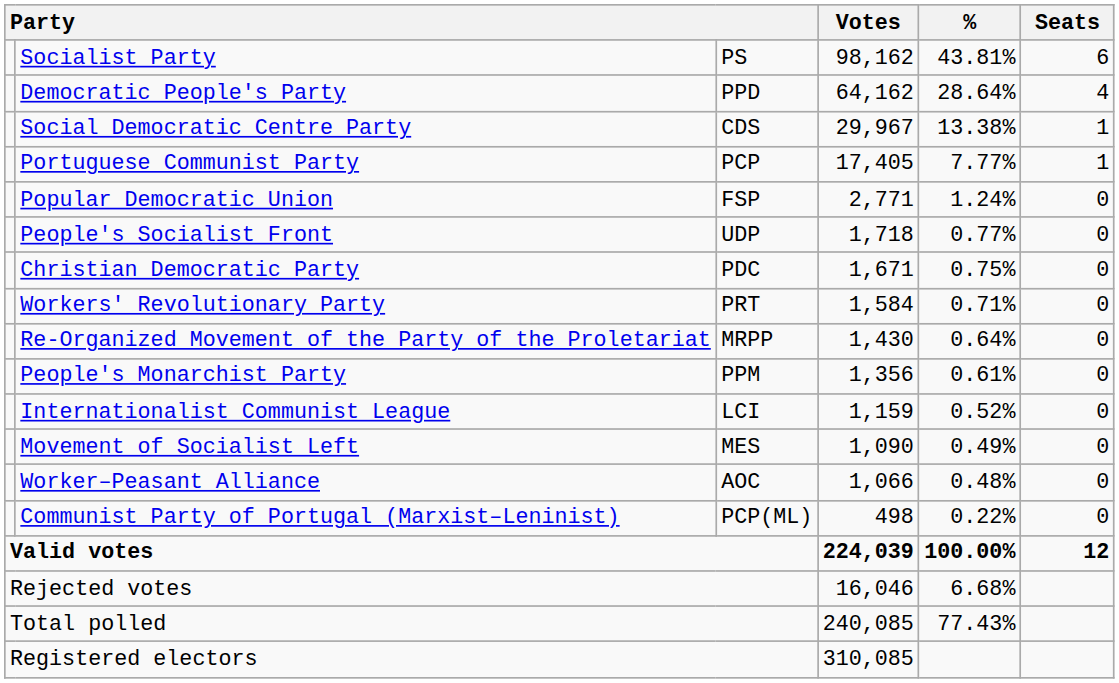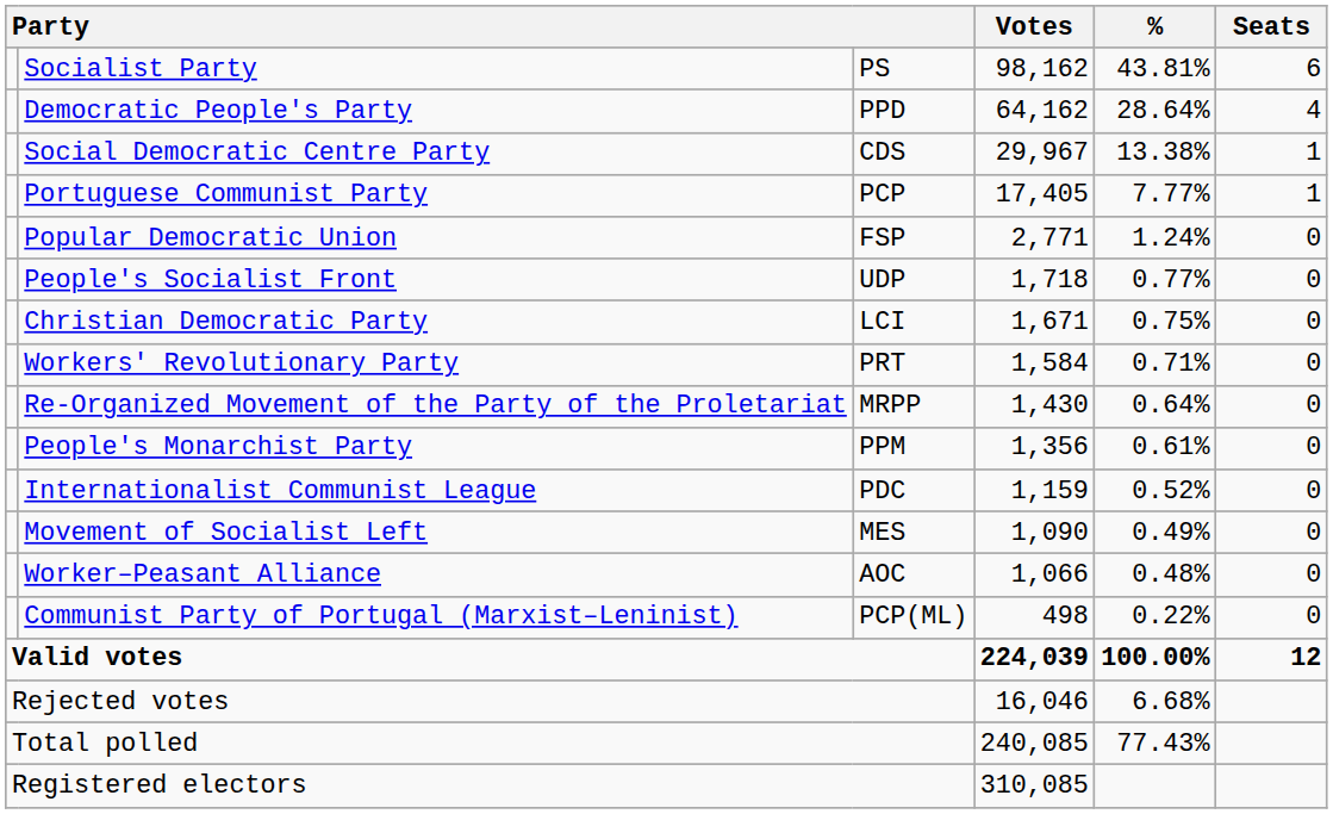 <table class="wikitable" border="1" style="text-align:right;">
 <tr>
 <th style="text-align:left;" colspan=3>Party</th>
 <th align=center width="50">Votes</th>
 <th align=center width="50">%</th>
 <th align=center width="50">Seats</th>
 </tr>
 <tr>
 <td></td>
 <td align=left><a href='#'>Socialist Party</a></td>
 <td align=left>PS</td>
 <td>98,162</td>
 <td>43.81%</td>
 <td>6</td>
 </tr>
 <tr>
 <td></td>
 <td align=left><a href='#'>Democratic People's Party</a></td>
 <td align=left>PPD</td>
 <td>64,162</td>
 <td>28.64%</td>
 <td>4</td>
 </tr>
 <tr>
 <td></td>
 <td align=left style="white-space: nowrap;"><a href='#'>Social Democratic Centre Party</a></td>
 <td align=left>CDS</td>
 <td>29,967</td>
 <td>13.38%</td>
 <td>1</td>
 </tr>
 <tr>
 <td></td>
 <td align=left><a href='#'>Portuguese Communist Party</a></td>
 <td align=left>PCP</td>
 <td>17,405</td>
 <td>7.77%</td>
 <td>1</td>
 </tr>
 <tr>
 <td></td>
 <td align=left><a href='#'>Popular Democratic Union</a></td>
 <td align=left>FSP</td>
 <td>2,771</td>
 <td>1.24%</td>
 <td>0</td>
 </tr>
 <tr>
 <td></td>
 <td align=left><a href='#'>People's Socialist Front</a></td>
 <td align=left>UDP</td>
 <td>1,718</td>
 <td>0.77%</td>
 <td>0</td>
 </tr>
 <tr>
 <td></td>
 <td align=left style="white-space: nowrap;"><a href='#'>Christian Democratic Party</a></td>
-<td align=left>PDC</td>
+<td align=left>LCI</td>
 <td>1,671</td>
 <td>0.75%</td>
 <td>0</td>
 </tr>
 <tr>
 <td></td>
 <td align=left><a href='#'>Workers' Revolutionary Party</a></td>
 <td align=left>PRT</td>
 <td>1,584</td>
 <td>0.71%</td>
 <td>0</td>
 </tr>
 <tr>
 <td></td>
 <td align=left><a href='#'>Re-Organized Movement of the Party of the Proletariat</a></td>
 <td align=left>MRPP</td>
 <td>1,430</td>
 <td>0.64%</td>
 <td>0</td>
 </tr>
 <tr>
 <td></td>
 <td align=left><a href='#'>People's Monarchist Party</a></td>
 <td align=left>PPM</td>
 <td>1,356</td>
 <td>0.61%</td>
 <td>0</td>
 </tr>
 <tr>
 <td></td>
 <td align=left><a href='#'>Internationalist Communist League</a></td>
-<td align=left>LCI</td>
+<td align=left>PDC</td>
 <td>1,159</td>
 <td>0.52%</td>
 <td>0</td>
 </tr>
 <tr>
 <td></td>
 <td align=left><a href='#'>Movement of Socialist Left</a></td>
 <td align=left>MES</td>
 <td>1,090</td>
 <td>0.49%</td>
 <td>0</td>
 </tr>
 <tr>
 <td></td>
 <td align=left><a href='#'>Worker–Peasant Alliance</a></td>
 <td align=left>AOC</td>
 <td>1,066</td>
 <td>0.48%</td>
 <td>0</td>
 </tr>
 <tr>
 <td></td>
 <td align=left><a href='#'>Communist Party of Portugal (Marxist–Leninist)</a></td>
 <td align=left>PCP(ML)</td>
 <td>498</td>
 <td>0.22%</td>
 <td>0</td>
 </tr>
 <tr style="font-weight:bold">
 <td align=left colspan=3>Valid votes</td>
 <td>224,039</td>
 <td>100.00%</td>
 <td>12</td>
 </tr>
 <tr>
 <td align=left colspan=3>Rejected votes</td>
 <td>16,046</td>
 <td>6.68%</td>
 <td></td>
 </tr>
 <tr>
 <td align=left colspan=3>Total polled</td>
 <td>240,085</td>
 <td>77.43%</td>
 <td></td>
 </tr>
 <tr>
 <td align=left colspan=3>Registered electors</td>
 <td>310,085</td>
 <td></td>
 <td></td>
 </tr>
 </table>
